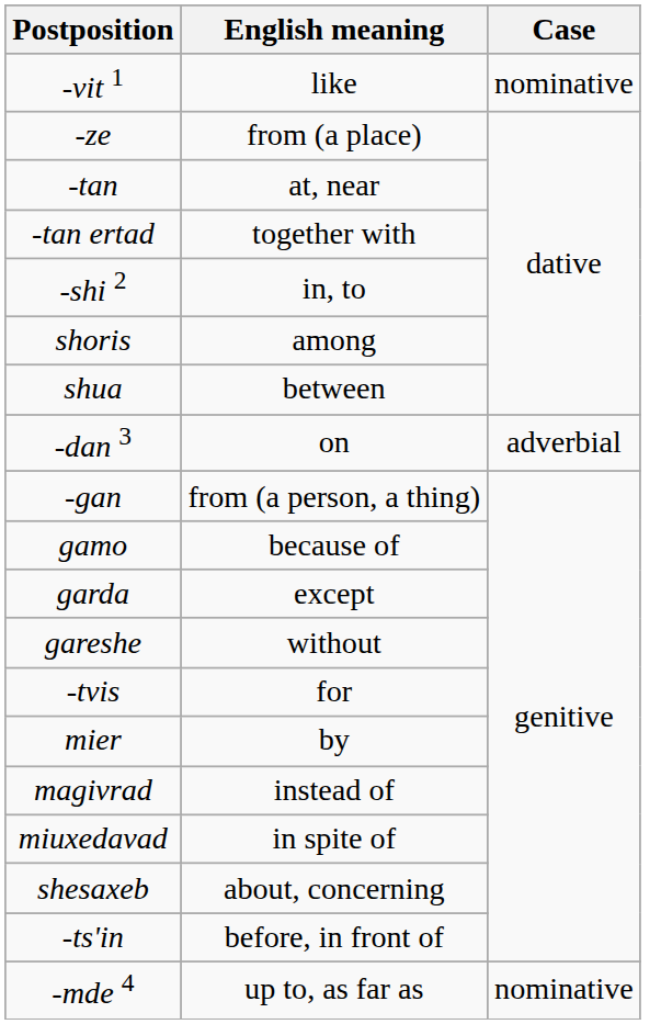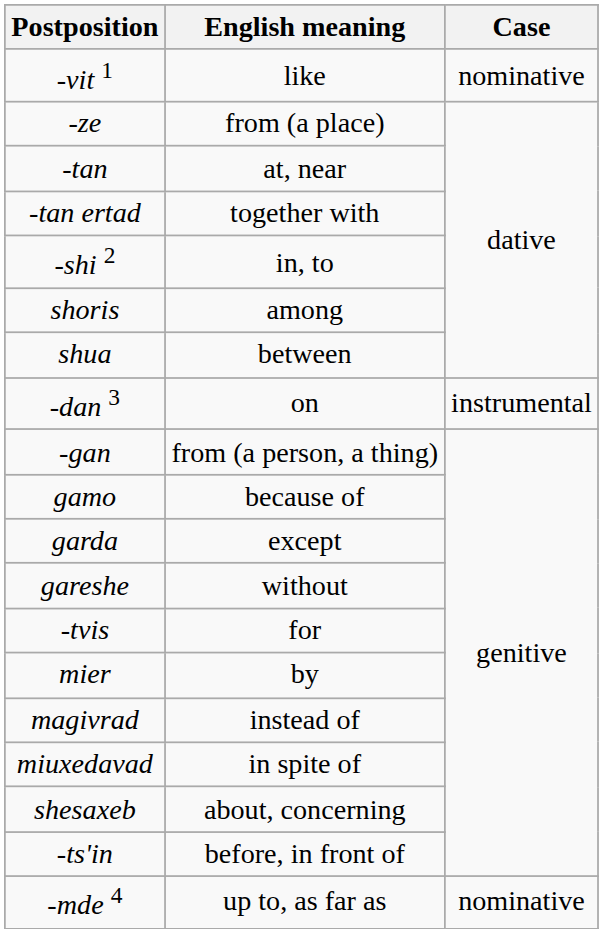 <table align="center" style="text-align: center; margin-top: 3ex; margin-bottom: 2ex" class="wikitable">
 <tr>
 <th>Postposition</th>
 <th>English meaning</th>
 <th>Case</th>
 </tr>
 <tr>
 <td><em>-vit</em> <sup>1</sup></td>
 <td>like</td>
 <td>nominative</td>
 </tr>
 <tr>
 <td><em>-ze</em></td>
 <td>from (a place)</td>
 <td rowspan="6">dative</td>
 </tr>
 <tr>
 <td><em>-tan</em></td>
 <td>at, near</td>
 </tr>
 <tr>
 <td><em>-tan ertad</em></td>
 <td>together with</td>
 </tr>
 <tr>
 <td><em>-shi</em> <sup>2</sup></td>
 <td>in, to</td>
 </tr>
 <tr>
 <td><em>shoris</em></td>
 <td>among</td>
 </tr>
 <tr>
 <td><em>shua</em></td>
 <td>between</td>
 </tr>
 <tr>
 <td><em>-dan</em> <sup>3</sup></td>
 <td>on</td>
-<td>adverbial</td>
+<td>instrumental</td>
 </tr>
 <tr>
 <td><em>-gan</em></td>
 <td>from (a person, a thing)</td>
 <td rowspan="10">genitive</td>
 </tr>
 <tr>
 <td><em>gamo</em></td>
 <td>because of</td>
 </tr>
 <tr>
 <td><em>garda</em></td>
 <td>except</td>
 </tr>
 <tr>
 <td><em>gareshe</em></td>
 <td>without</td>
 </tr>
 <tr>
 <td><em>-tvis</em></td>
 <td>for</td>
 </tr>
 <tr>
 <td><em>mier</em></td>
 <td>by</td>
 </tr>
 <tr>
 <td><em>magivrad</em></td>
 <td>instead of</td>
 </tr>
 <tr>
 <td><em>miuxedavad</em></td>
 <td>in spite of</td>
 </tr>
 <tr>
 <td><em>shesaxeb</em></td>
 <td>about, concerning</td>
 </tr>
 <tr>
 <td><em>-ts'in</em></td>
 <td>before, in front of</td>
 </tr>
 <tr>
 <td><em>-mde</em> <sup>4</sup></td>
 <td>up to, as far as</td>
 <td>nominative</td>
 </tr>
 </table>
